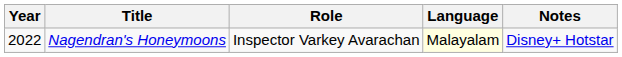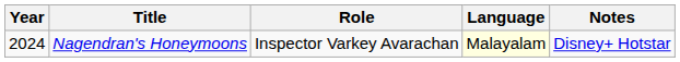 <table class="wikitable sortable">
 <tr>
 <th scope="col">Year</th>
 <th scope="col">Title</th>
 <th scope="col">Role</th>
 <th scope="col">Language</th>
 <th scope="col" class="unsortable">Notes</th>
 </tr>
 <tr>
-<td>2022</td>
+<td>2024</td>
 <td><em><a href='#'>Nagendran's Honeymoons</a></em></td>
 <td>Inspector Varkey Avarachan</td>
 <td style="background: lightyellow;">Malayalam</td>
 <td><a href='#'>Disney+ Hotstar</a></td>
 </tr>
 </table>
